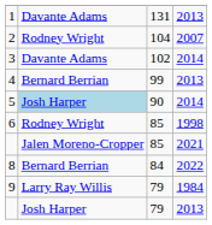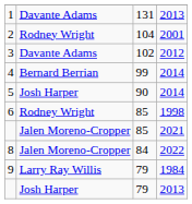 <table class="wikitable">
 <tr>
 </tr>
 <tr>
 <td>1</td>
 <td><a href='#'>Davante Adams</a></td>
 <td>131</td>
 <td><a href='#'>2013</a></td>
 </tr>
 <tr>
 <td>2</td>
 <td><a href='#'>Rodney Wright</a></td>
 <td>104</td>
-<td><a href='#'>2007</a></td>
+<td><a href='#'>2001</a></td>
 </tr>
 <tr>
 <td>3</td>
 <td><a href='#'>Davante Adams</a></td>
 <td>102</td>
-<td><a href='#'>2014</a></td>
+<td><a href='#'>2012</a></td>
 </tr>
 <tr>
 <td>4</td>
 <td><a href='#'>Bernard Berrian</a></td>
 <td>99</td>
-<td><a href='#'>2013</a></td>
+<td><a href='#'>2014</a></td>
 </tr>
 <tr>
 <td>5</td>
-<td style="background: lightblue;"><a href='#'>Josh Harper</a></td>
+<td><a href='#'>Josh Harper</a></td>
 <td>90</td>
 <td><a href='#'>2014</a></td>
 </tr>
 <tr>
 <td>6</td>
 <td><a href='#'>Rodney Wright</a></td>
 <td>85</td>
 <td><a href='#'>1998</a></td>
 </tr>
 <tr>
 <td></td>
 <td><a href='#'>Jalen Moreno-Cropper</a></td>
 <td>85</td>
 <td><a href='#'>2021</a></td>
 </tr>
 <tr>
 <td>8</td>
-<td><a href='#'>Bernard Berrian</a></td>
+<td><a href='#'>Jalen Moreno-Cropper</a></td>
 <td>84</td>
 <td><a href='#'>2022</a></td>
 </tr>
 <tr>
 <td>9</td>
 <td><a href='#'>Larry Ray Willis</a></td>
 <td>79</td>
 <td><a href='#'>1984</a></td>
 </tr>
 <tr>
 <td></td>
 <td><a href='#'>Josh Harper</a></td>
 <td>79</td>
 <td><a href='#'>2013</a></td>
 </tr>
 </table>
